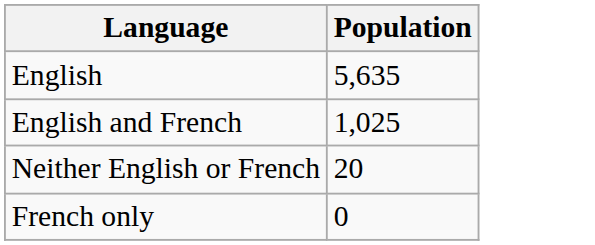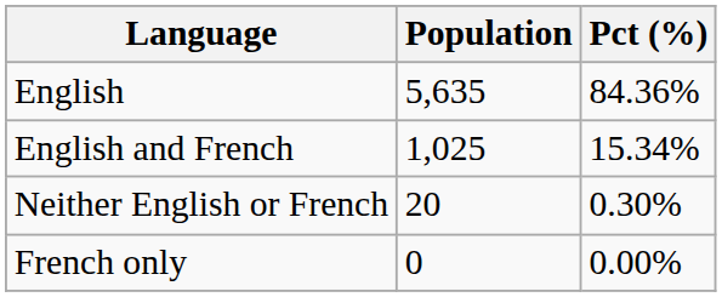 <table class="wikitable">
 <tr>
 <th>Language</th>
 <th>Population</th>
+<th>Pct (%)</th>
 </tr>
 <tr>
 <td>English</td>
 <td>5,635</td>
+<td>84.36%</td>
 </tr>
 <tr>
 <td>English and French</td>
 <td>1,025</td>
+<td>15.34%</td>
 </tr>
 <tr>
 <td>Neither English or French</td>
 <td>20</td>
+<td>0.30%</td>
 </tr>
 <tr>
 <td>French only</td>
 <td>0</td>
+<td>0.00%</td>
 </tr>
 </table>
